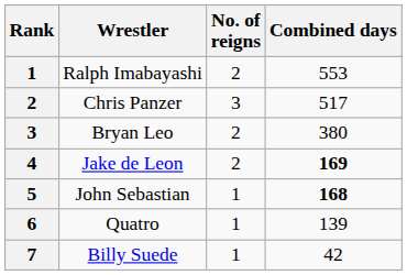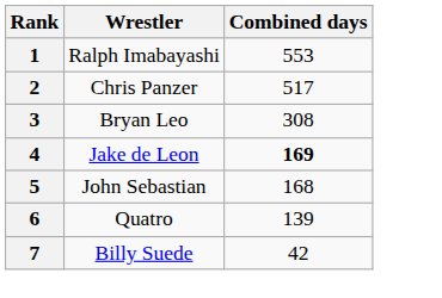 <table class="wikitable sortable" style="text-align: center">
 <tr>
 <th>Rank</th>
 <th>Wrestler</th>
-<th>No. of<br>reigns</th>
 <th>Combined days</th>
 </tr>
 <tr>
 <th>1</th>
 <td>Ralph Imabayashi</td>
-<td>2</td>
 <td>553</td>
 </tr>
 <tr>
 <th>2</th>
 <td>Chris Panzer</td>
-<td>3</td>
 <td>517</td>
 </tr>
 <tr>
 <th>3</th>
 <td>Bryan Leo</td>
-<td>2</td>
-<td>380</td>
+<td>308</td>
 </tr>
 <tr>
 <th>4</th>
 <td><a href='#'>Jake de Leon</a></td>
-<td>2</td>
 <td><strong>169</strong></td>
 </tr>
 <tr>
 <th>5</th>
 <td>John Sebastian</td>
-<td>1</td>
-<td><strong>168</strong></td>
+<td>168</td>
 </tr>
 <tr>
 <th>6</th>
 <td>Quatro</td>
-<td>1</td>
 <td>139</td>
 </tr>
 <tr>
 <th>7</th>
 <td><a href='#'>Billy Suede</a></td>
-<td>1</td>
 <td>42</td>
 </tr>
 </table>
